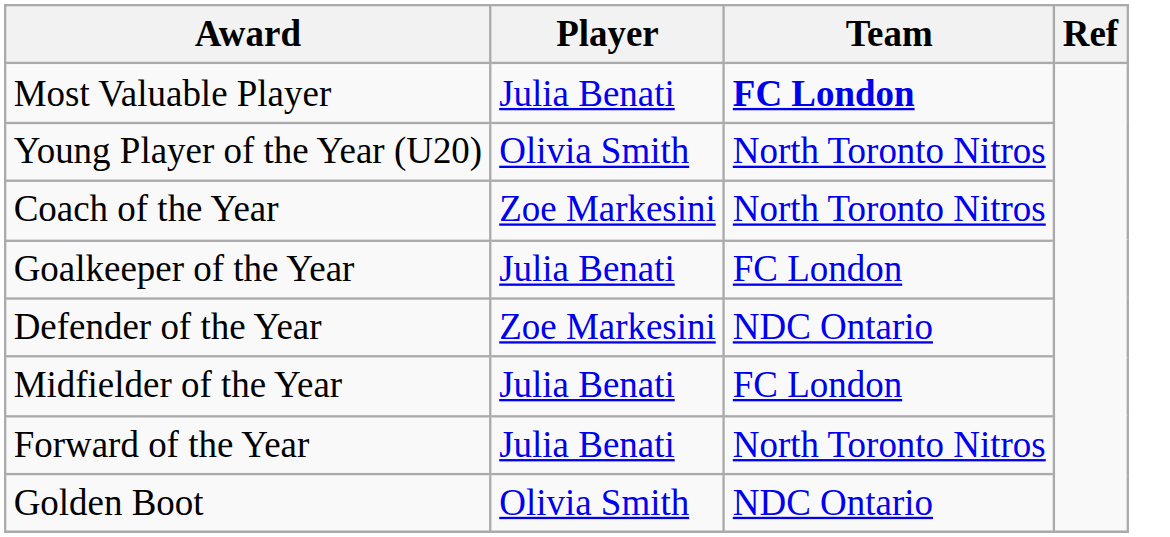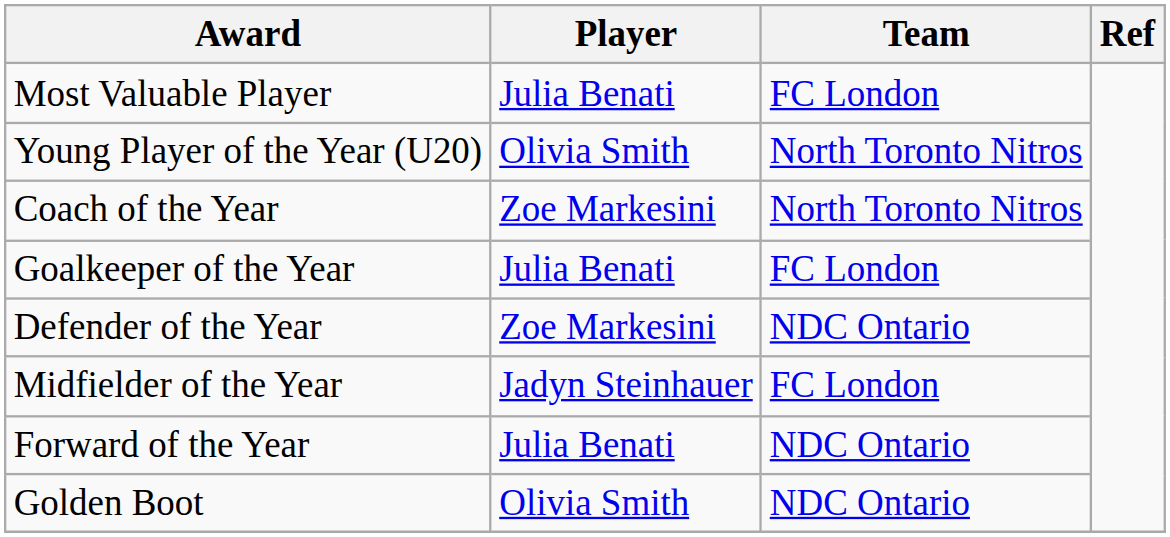 <table class="wikitable">
 <tr>
 <th>Award</th>
 <th>Player</th>
 <th>Team</th>
 <th>Ref</th>
 </tr>
 <tr>
 <td>Most Valuable Player</td>
 <td><a href='#'>Julia Benati</a></td>
-<td><strong><a href='#'>FC London</a></strong></td>
+<td><a href='#'>FC London</a></td>
 <td rowspan=8></td>
 </tr>
 <tr>
 <td>Young Player of the Year (U20)</td>
 <td><a href='#'>Olivia Smith</a></td>
 <td><a href='#'>North Toronto Nitros</a></td>
 </tr>
 <tr>
 <td>Coach of the Year</td>
 <td><a href='#'>Zoe Markesini</a></td>
 <td><a href='#'>North Toronto Nitros</a></td>
 </tr>
 <tr>
 <td>Goalkeeper of the Year</td>
 <td><a href='#'>Julia Benati</a></td>
 <td><a href='#'>FC London</a></td>
 </tr>
 <tr>
 <td>Defender of the Year</td>
 <td><a href='#'>Zoe Markesini</a></td>
 <td><a href='#'>NDC Ontario</a></td>
 </tr>
 <tr>
 <td>Midfielder of the Year</td>
-<td><a href='#'>Julia Benati</a></td>
+<td><a href='#'>Jadyn Steinhauer</a></td>
 <td><a href='#'>FC London</a></td>
 </tr>
 <tr>
 <td>Forward of the Year</td>
 <td><a href='#'>Julia Benati</a></td>
-<td><a href='#'>North Toronto Nitros</a></td>
+<td><a href='#'>NDC Ontario</a></td>
 </tr>
 <tr>
 <td>Golden Boot</td>
 <td><a href='#'>Olivia Smith</a></td>
 <td><a href='#'>NDC Ontario</a></td>
 </tr>
 <tr>
 </tr>
 </table>
